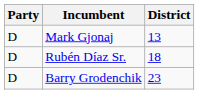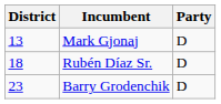 <table class="wikitable">
 <tr>
+<th>District</th>
+<th>Incumbent</th>
 <th>Party</th>
-<th>Incumbent</th>
-<th>District</th>
 </tr>
 <tr>
+<td><a href='#'>13</a></td>
+<td><a href='#'>Mark Gjonaj</a></td>
 <td>D</td>
-<td><a href='#'>Mark Gjonaj</a></td>
-<td><a href='#'>13</a></td>
 </tr>
 <tr>
+<td><a href='#'>18</a></td>
+<td><a href='#'>Rubén Díaz Sr.</a></td>
 <td>D</td>
-<td><a href='#'>Rubén Díaz Sr.</a></td>
-<td><a href='#'>18</a></td>
 </tr>
 <tr>
+<td><a href='#'>23</a></td>
+<td><a href='#'>Barry Grodenchik</a></td>
 <td>D</td>
-<td><a href='#'>Barry Grodenchik</a></td>
-<td><a href='#'>23</a></td>
 </tr>
 </table>
